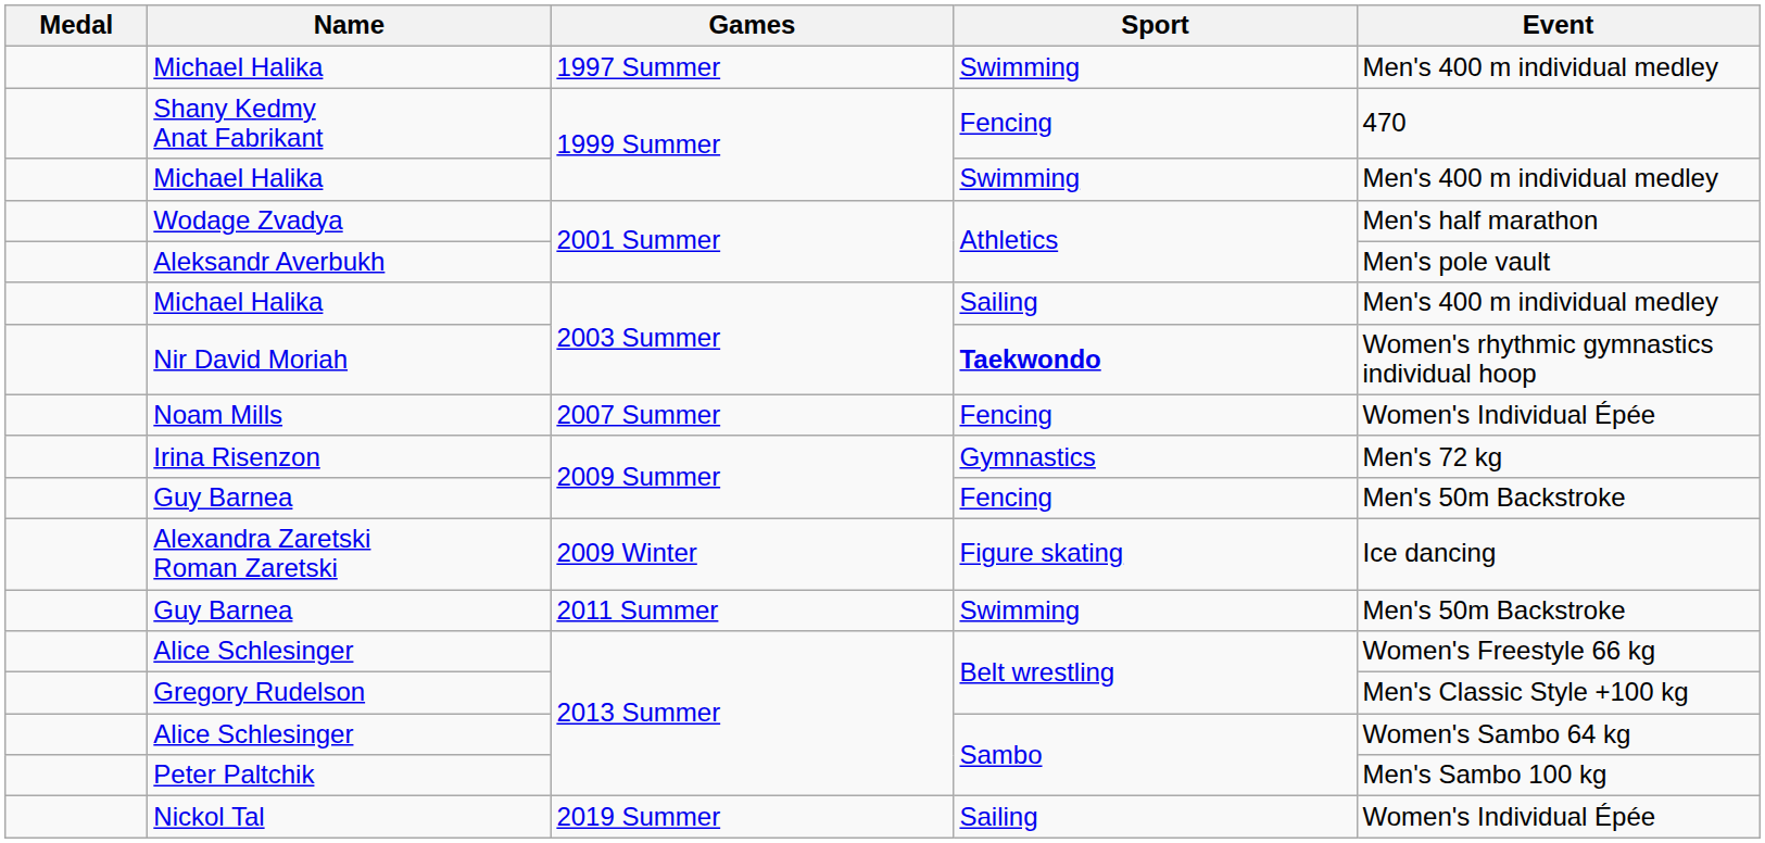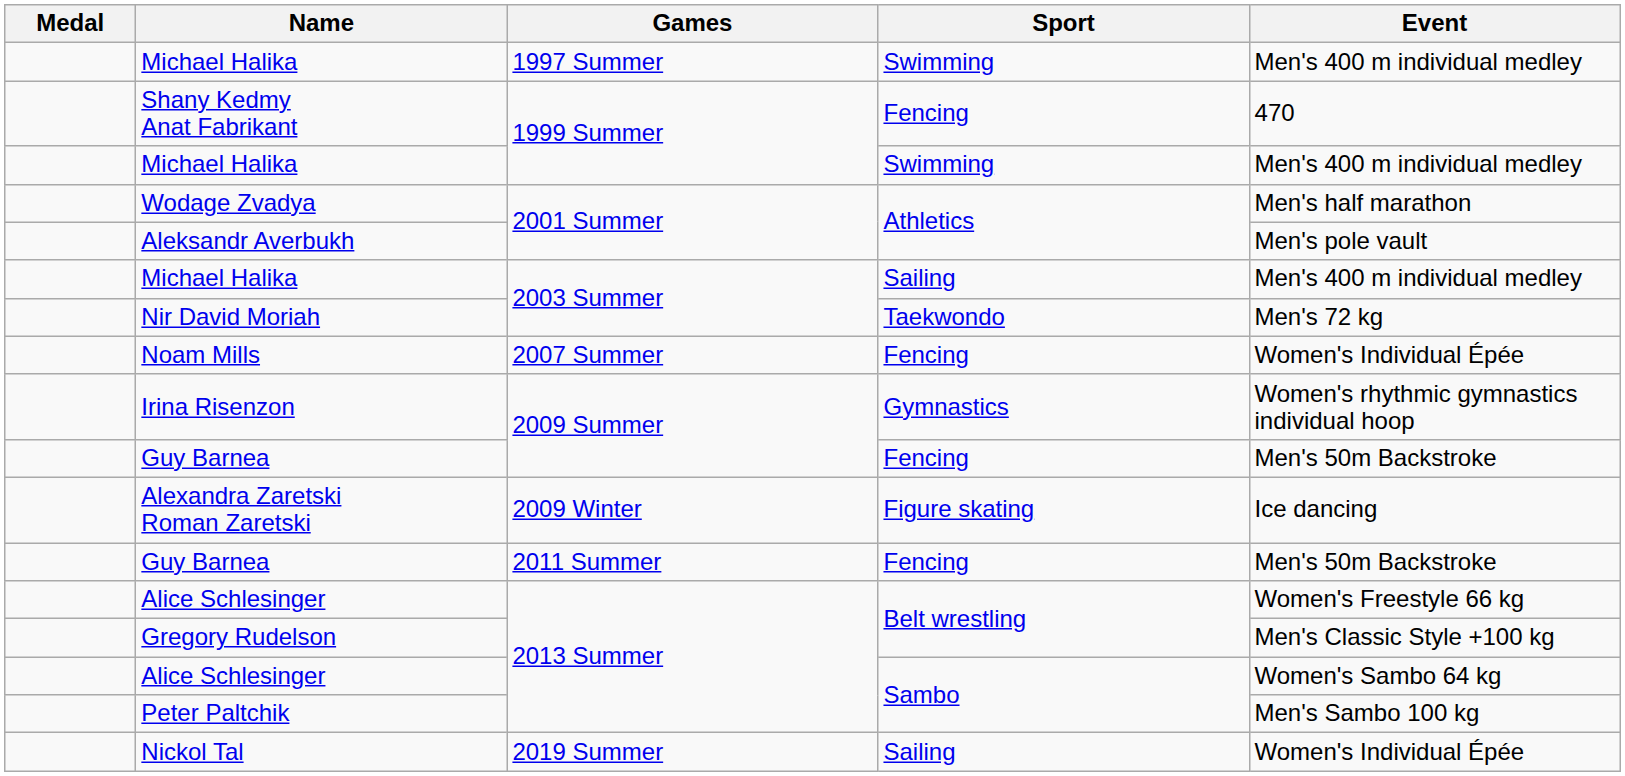 <table class="wikitable sortable">
 <tr>
 <th style="width:5em">Medal</th>
 <th style="width:15em">Name</th>
 <th style="width:15em">Games</th>
 <th style="width:15em">Sport</th>
 <th style="width:15em">Event</th>
 </tr>
 <tr>
 <td></td>
 <td><a href='#'>Michael Halika</a></td>
 <td><a href='#'>1997 Summer</a></td>
 <td><a href='#'>Swimming</a></td>
 <td>Men's 400 m individual medley</td>
 </tr>
 <tr>
 <td></td>
 <td><a href='#'>Shany Kedmy</a><br><a href='#'>Anat Fabrikant</a></td>
 <td rowspan=2><a href='#'>1999 Summer</a></td>
 <td><a href='#'>Fencing</a></td>
 <td>470</td>
 </tr>
 <tr>
 <td></td>
 <td><a href='#'>Michael Halika</a></td>
 <td><a href='#'>Swimming</a></td>
 <td>Men's 400 m individual medley</td>
 </tr>
 <tr>
 <td></td>
 <td><a href='#'>Wodage Zvadya</a></td>
 <td rowspan=2><a href='#'>2001 Summer</a></td>
 <td rowspan=2><a href='#'>Athletics</a></td>
 <td>Men's half marathon</td>
 </tr>
 <tr>
 <td></td>
 <td><a href='#'>Aleksandr Averbukh</a></td>
 <td>Men's pole vault</td>
 </tr>
 <tr>
 <td></td>
 <td><a href='#'>Michael Halika</a></td>
 <td rowspan=2><a href='#'>2003 Summer</a></td>
 <td><a href='#'>Sailing</a></td>
 <td>Men's 400 m individual medley</td>
 </tr>
 <tr>
 <td></td>
 <td><a href='#'>Nir David Moriah</a></td>
-<td><strong><a href='#'>Taekwondo</a></strong></td>
-<td>Women's rhythmic gymnastics<br>individual hoop</td>
+<td><a href='#'>Taekwondo</a></td>
+<td>Men's 72 kg</td>
 </tr>
 <tr>
 <td></td>
 <td><a href='#'>Noam Mills</a></td>
 <td><a href='#'>2007 Summer</a></td>
 <td><a href='#'>Fencing</a></td>
 <td>Women's Individual Épée</td>
 </tr>
 <tr>
 <td></td>
 <td><a href='#'>Irina Risenzon</a></td>
 <td rowspan=2><a href='#'>2009 Summer</a></td>
 <td><a href='#'>Gymnastics</a></td>
-<td>Men's 72 kg</td>
+<td>Women's rhythmic gymnastics<br>individual hoop</td>
 </tr>
 <tr>
 <td></td>
 <td><a href='#'>Guy Barnea</a></td>
 <td><a href='#'>Fencing</a></td>
 <td>Men's 50m Backstroke</td>
 </tr>
 <tr>
 <td></td>
 <td><a href='#'>Alexandra Zaretski</a><br><a href='#'>Roman Zaretski</a></td>
 <td><a href='#'>2009 Winter</a></td>
 <td><a href='#'>Figure skating</a></td>
 <td>Ice dancing</td>
 </tr>
 <tr>
 <td></td>
 <td><a href='#'>Guy Barnea</a></td>
 <td><a href='#'>2011 Summer</a></td>
-<td><a href='#'>Swimming</a></td>
+<td><a href='#'>Fencing</a></td>
 <td>Men's 50m Backstroke</td>
 </tr>
 <tr>
 <td></td>
 <td><a href='#'>Alice Schlesinger</a></td>
 <td rowspan=4><a href='#'>2013 Summer</a></td>
 <td rowspan=2><a href='#'>Belt wrestling</a></td>
 <td>Women's Freestyle 66 kg</td>
 </tr>
 <tr>
 <td></td>
 <td><a href='#'>Gregory Rudelson</a></td>
 <td>Men's Classic Style +100 kg</td>
 </tr>
 <tr>
 <td></td>
 <td><a href='#'>Alice Schlesinger</a></td>
 <td rowspan=2><a href='#'>Sambo</a></td>
 <td>Women's Sambo 64 kg</td>
 </tr>
 <tr>
 <td></td>
 <td><a href='#'>Peter Paltchik</a></td>
 <td>Men's Sambo 100 kg</td>
 </tr>
 <tr>
 <td></td>
 <td><a href='#'>Nickol Tal</a></td>
 <td><a href='#'>2019 Summer</a></td>
 <td><a href='#'>Sailing</a></td>
 <td>Women's Individual Épée</td>
 </tr>
 </table>
